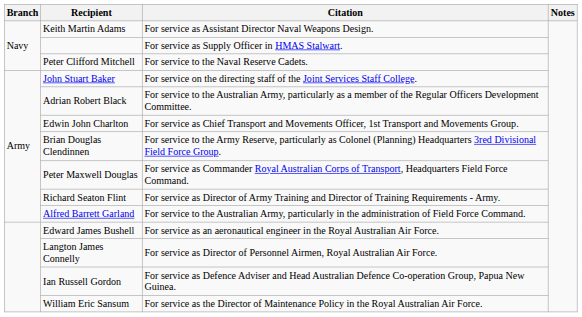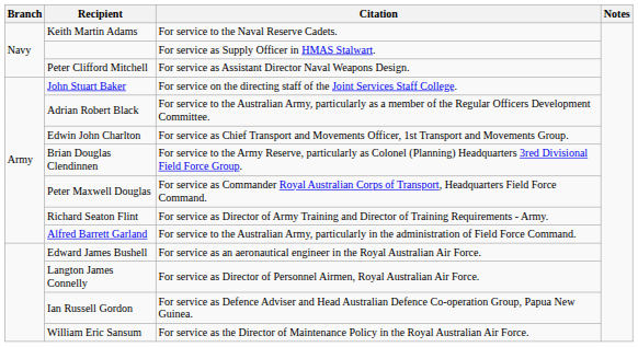 <table class="wikitable" style="font-size:95%;">
 <tr>
 <th>Branch</th>
 <th>Recipient</th>
 <th>Citation</th>
 <th>Notes</th>
 </tr>
 <tr>
 <td rowspan=3>Navy</td>
 <td> Keith Martin Adams </td>
-<td>For service as Assistant Director Naval Weapons Design.</td>
+<td>For service to the Naval Reserve Cadets.</td>
 <td rowspan=14></td>
 </tr>
 <tr>
 <td></td>
 <td>For service as Supply Officer in <a href='#'>HMAS Stalwart</a>.</td>
 </tr>
 <tr>
 <td> Peter Clifford Mitchell </td>
-<td>For service to the Naval Reserve Cadets.</td>
+<td>For service as Assistant Director Naval Weapons Design.</td>
 </tr>
 <tr>
 <td rowspan=7>Army</td>
 <td> <a href='#'>John Stuart Baker</a></td>
 <td>For service on the directing staff of the <a href='#'>Joint Services Staff College</a>.</td>
 </tr>
 <tr>
 <td> Adrian Robert Black</td>
 <td>For service to the Australian Army, particularly as a member of the Regular Officers Development Committee.</td>
 </tr>
 <tr>
 <td> Edwin John Charlton</td>
 <td>For service as Chief Transport and Movements Officer, 1st Transport and Movements Group.</td>
 </tr>
 <tr>
 <td> Brian Douglas Clendinnen </td>
 <td>For service to the Army Reserve, particularly as Colonel (Planning) Headquarters <a href='#'>3red Divisional Field Force Group</a>.</td>
 </tr>
 <tr>
 <td> Peter Maxwell Douglas</td>
 <td>For service as Commander <a href='#'>Royal Australian Corps of Transport</a>, Headquarters Field Force Command.</td>
 </tr>
 <tr>
 <td> Richard Seaton Flint</td>
 <td>For service as Director of Army Training and Director of Training Requirements - Army.</td>
 </tr>
 <tr>
 <td> <a href='#'>Alfred Barrett Garland</a></td>
 <td>For service to the Australian Army, particularly in the administration of Field Force Command.</td>
 </tr>
 <tr>
 <td rowspan=4></td>
 <td> Edward James Bushell</td>
 <td>For service as an aeronautical engineer in the Royal Australian Air Force.</td>
 </tr>
 <tr>
 <td> Langton James Connelly</td>
 <td>For service as Director of Personnel  Airmen, Royal Australian Air Force.</td>
 </tr>
 <tr>
 <td> Ian Russell Gordon</td>
 <td>For service as Defence Adviser and Head Australian Defence Co-operation Group, Papua New Guinea.</td>
 </tr>
 <tr>
 <td> William Eric Sansum</td>
 <td>For service as the Director of Maintenance Policy in the Royal Australian Air Force.</td>
 </tr>
 </table>
